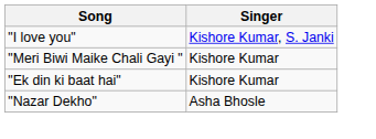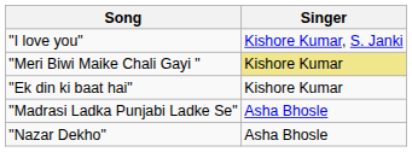 <table class="wikitable" style="font-size:95%;">
 <tr>
 <th>Song</th>
 <th>Singer</th>
 </tr>
 <tr>
 <td>"I love you"</td>
 <td><a href='#'>Kishore Kumar</a>, <a href='#'>S. Janki</a></td>
 </tr>
 <tr>
 <td>"Meri Biwi Maike Chali Gayi "</td>
-<td>Kishore Kumar</td>
+<td style="background: khaki;">Kishore Kumar</td>
 </tr>
 <tr>
 <td>"Ek din ki baat hai"</td>
 <td>Kishore Kumar</td>
 </tr>
 <tr>
+<td>"Madrasi Ladka Punjabi Ladke Se"</td>
+<td><a href='#'>Asha Bhosle</a></td>
+</tr>
+<tr>
 <td>"Nazar Dekho"</td>
 <td>Asha Bhosle</td>
 </tr>
 </table>
